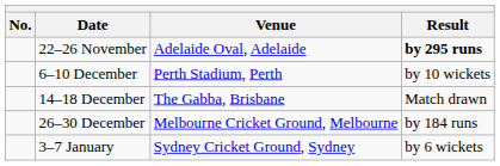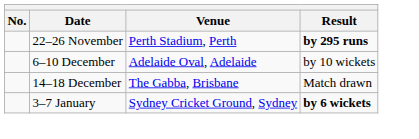 <table class="wikitable">
 <tr>
 <th colspan="4"></th>
 </tr>
 <tr>
 <th>No.</th>
 <th>Date</th>
 <th>Venue</th>
 <th>Result</th>
 </tr>
 <tr>
 <td></td>
 <td>22–26 November</td>
-<td><a href='#'>Adelaide Oval</a>, <a href='#'>Adelaide</a></td>
+<td><a href='#'>Perth Stadium</a>, <a href='#'>Perth</a></td>
 <td><strong> by 295 runs</strong></td>
 </tr>
 <tr>
 <td></td>
 <td>6–10 December</td>
-<td><a href='#'>Perth Stadium</a>, <a href='#'>Perth</a></td>
+<td><a href='#'>Adelaide Oval</a>, <a href='#'>Adelaide</a></td>
 <td> by 10 wickets</td>
 </tr>
 <tr>
 <td></td>
 <td>14–18 December</td>
 <td><a href='#'>The Gabba</a>, <a href='#'>Brisbane</a></td>
 <td>Match drawn</td>
 </tr>
 <tr>
 <td></td>
-<td>26–30 December</td>
-<td><a href='#'>Melbourne Cricket Ground</a>, <a href='#'>Melbourne</a></td>
-<td> by 184 runs</td>
-</tr>
-<tr>
-<td></td>
 <td>3–7 January</td>
 <td><a href='#'>Sydney Cricket Ground</a>, <a href='#'>Sydney</a></td>
-<td> by 6 wickets</td>
+<td><strong> by 6 wickets</strong></td>
 </tr>
 </table>
